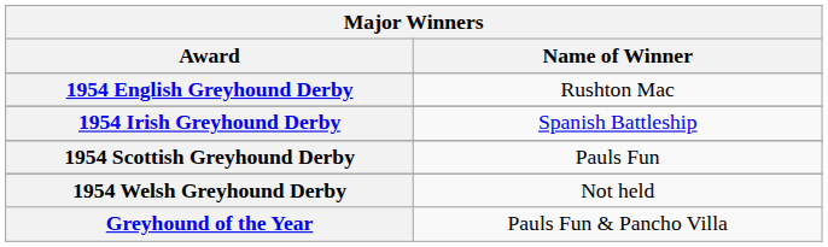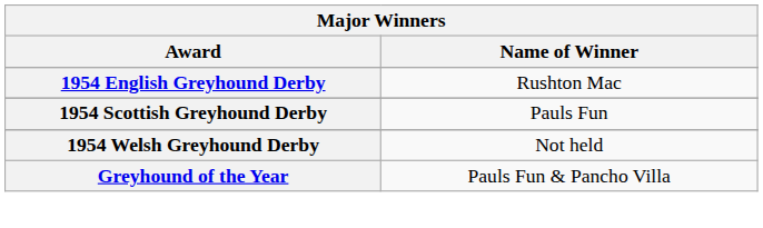 <table class="wikitable">
 <tr>
 <th colspan="2">Major Winners</th>
 </tr>
 <tr>
 <th width=300>Award</th>
 <th width=300>Name of Winner</th>
 </tr>
 <tr>
 </tr>
 <tr align=center>
 <th><a href='#'>1954 English Greyhound Derby</a></th>
 <td>Rushton Mac </td>
 </tr>
 <tr>
-</tr>
-<tr align=center>
-<th><a href='#'>1954 Irish Greyhound Derby</a></th>
-<td><a href='#'>Spanish Battleship </a></td>
 </tr>
 <tr>
 </tr>
 <tr align=center>
 <th>1954 Scottish Greyhound Derby</th>
 <td>Pauls Fun </td>
 </tr>
 <tr>
 </tr>
 <tr align=center>
 <th>1954 Welsh Greyhound Derby</th>
 <td>Not held </td>
 </tr>
 <tr align=center>
 <th><a href='#'>Greyhound of the Year</a></th>
 <td>Pauls Fun & Pancho Villa</td>
 </tr>
 </table>
